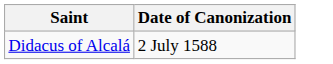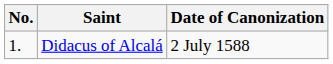 <table class="wikitable">
 <tr>
+<th>No.</th>
 <th>Saint</th>
 <th>Date of Canonization</th>
 </tr>
 <tr>
+<td>1.</td>
 <td><a href='#'>Didacus of Alcalá</a></td>
 <td>2 July 1588</td>
 </tr>
 </table>
